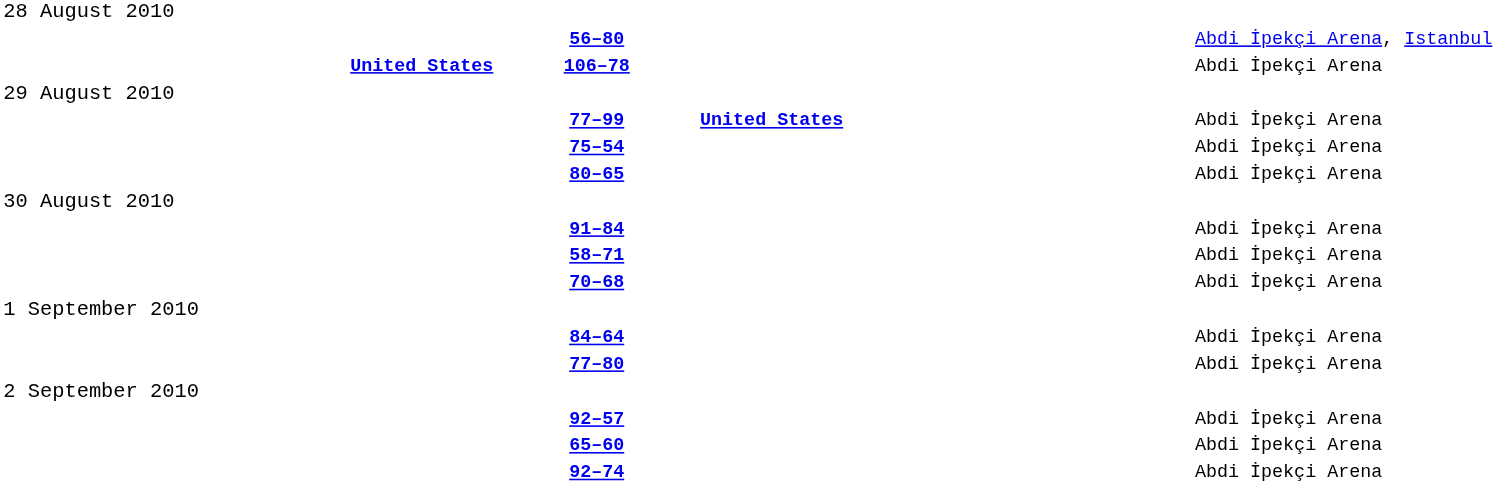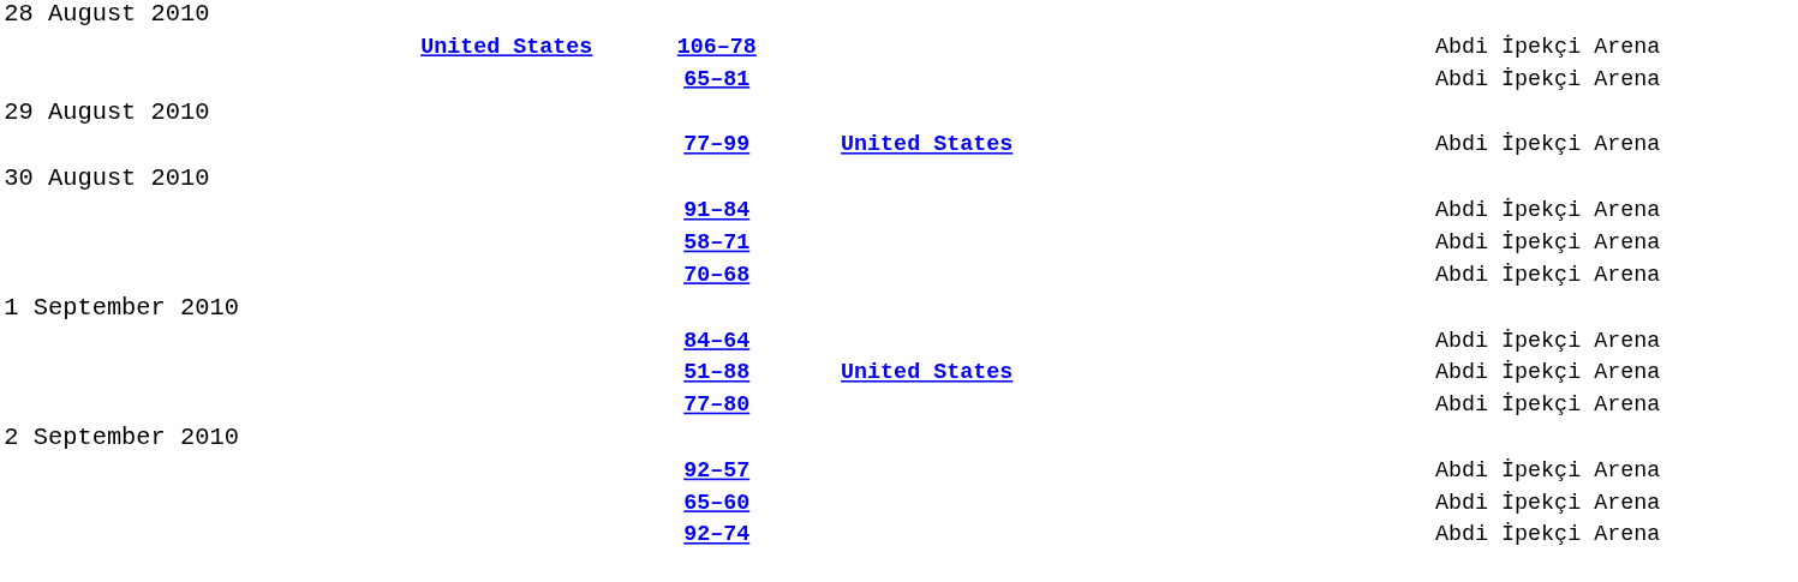 <table style="width:100%;" cellspacing="1">
 <tr>
 <th width=25%></th>
 <th width=2%></th>
 <th width=6%></th>
 <th width=2%></th>
 <th width=25%></th>
 </tr>
 <tr>
 <td>28 August 2010</td>
 </tr>
 <tr style=font-size:90%>
-<td align=right><strong></strong></td>
-<td></td>
-<td align=center><strong><a href='#'>56–80</a></strong></td>
-<td></td>
-<td><strong></strong></td>
-<td><a href='#'>Abdi İpekçi Arena</a>, <a href='#'>Istanbul</a></td>
-</tr>
-<tr style=font-size:90%>
 <td align=right><strong><a href='#'>United States</a> </strong></td>
 <td></td>
 <td align=center><strong><a href='#'>106–78</a></strong></td>
+<td></td>
+<td><strong></strong></td>
+<td>Abdi İpekçi Arena</td>
+</tr>
+<tr style=font-size:90%>
+<td align=right><strong></strong></td>
+<td></td>
+<td align=center><strong><a href='#'>65–81</a></strong></td>
 <td></td>
 <td><strong></strong></td>
 <td>Abdi İpekçi Arena</td>
 </tr>
 <tr>
 <td>29 August 2010</td>
 </tr>
 <tr style=font-size:90%>
 <td align=right><strong></strong></td>
 <td></td>
 <td align=center><strong><a href='#'>77–99</a></strong></td>
 <td></td>
 <td><strong> <a href='#'>United States</a></strong></td>
-<td>Abdi İpekçi Arena</td>
-</tr>
-<tr style=font-size:90%>
-<td align=right><strong></strong></td>
-<td></td>
-<td align=center><strong><a href='#'>75–54</a></strong></td>
-<td></td>
-<td><strong></strong></td>
-<td>Abdi İpekçi Arena</td>
-</tr>
-<tr style=font-size:90%>
-<td align=right><strong></strong></td>
-<td></td>
-<td align=center><strong><a href='#'>80–65</a></strong></td>
-<td></td>
-<td><strong></strong></td>
 <td>Abdi İpekçi Arena</td>
 </tr>
 <tr>
 <td>30 August 2010</td>
 </tr>
 <tr style=font-size:90%>
 <td align=right><strong></strong></td>
 <td></td>
 <td align=center><strong><a href='#'>91–84</a></strong></td>
 <td></td>
 <td><strong></strong></td>
 <td>Abdi İpekçi Arena</td>
 </tr>
 <tr style=font-size:90%>
 <td align=right><strong></strong></td>
 <td></td>
 <td align=center><strong><a href='#'>58–71</a></strong></td>
 <td></td>
 <td><strong></strong></td>
 <td>Abdi İpekçi Arena</td>
 </tr>
 <tr style=font-size:90%>
 <td align=right><strong></strong></td>
 <td></td>
 <td align=center><strong><a href='#'>70–68</a></strong></td>
 <td></td>
 <td><strong></strong></td>
 <td>Abdi İpekçi Arena</td>
 </tr>
 <tr>
 <td>1 September 2010</td>
 </tr>
 <tr style=font-size:90%>
 <td align=right><strong></strong></td>
 <td></td>
 <td align=center><strong><a href='#'>84–64</a></strong></td>
 <td></td>
 <td><strong></strong></td>
 <td>Abdi İpekçi Arena</td>
 </tr>
 <tr style=font-size:90%>
 <td align=right><strong></strong></td>
 <td></td>
+<td align=center><strong><a href='#'>51–88</a></strong></td>
+<td></td>
+<td><strong> <a href='#'>United States</a></strong></td>
+<td>Abdi İpekçi Arena</td>
+</tr>
+<tr style=font-size:90%>
+<td align=right><strong></strong></td>
+<td></td>
 <td align=center><strong><a href='#'>77–80</a></strong></td>
 <td></td>
 <td><strong></strong></td>
 <td>Abdi İpekçi Arena</td>
 </tr>
 <tr>
 <td>2 September 2010</td>
 </tr>
 <tr style=font-size:90%>
 <td align=right><strong></strong></td>
 <td></td>
 <td align=center><strong><a href='#'>92–57</a></strong></td>
 <td></td>
 <td><strong></strong></td>
 <td>Abdi İpekçi Arena</td>
 </tr>
 <tr style=font-size:90%>
 <td align=right><strong></strong></td>
 <td></td>
 <td align=center><strong><a href='#'>65–60</a></strong></td>
 <td></td>
 <td><strong></strong></td>
 <td>Abdi İpekçi Arena</td>
 </tr>
 <tr style=font-size:90%>
 <td align=right><strong></strong></td>
 <td></td>
 <td align=center><strong><a href='#'>92–74</a></strong></td>
 <td></td>
 <td><strong></strong></td>
 <td>Abdi İpekçi Arena</td>
 </tr>
 </table>
